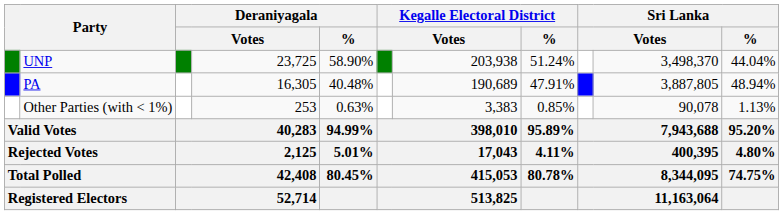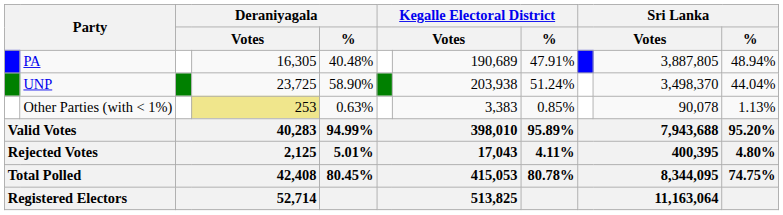 <table class="wikitable">
 <tr>
 <th colspan="2" width="144px"rowspan="2">Party</th>
 <th colspan="3" width="216px">Deraniyagala</th>
 <th colspan="3" width="216px"><a href='#'>Kegalle Electoral District</a></th>
 <th colspan="3" width="216px">Sri Lanka</th>
 </tr>
 <tr>
 <th colspan="2" width="144px">Votes</th>
 <th>%</th>
 <th colspan="2" width="144px">Votes</th>
 <th>%</th>
 <th colspan="2" width="144px">Votes</th>
 <th>%</th>
 </tr>
 <tr>
+<td style="background-color:blue;" width="10px"></td>
+<td style="text-align:left;"><a href='#'>PA</a></td>
+<td style="background-color:white;" width="10px"></td>
+<td style="text-align:right;">16,305</td>
+<td style="text-align:right;">40.48%</td>
+<td style="background-color:white;" width="10px"></td>
+<td style="text-align:right;">190,689</td>
+<td style="text-align:right;">47.91%</td>
+<td style="background-color:blue;" width="10px"></td>
+<td style="text-align:right;">3,887,805</td>
+<td style="text-align:right;">48.94%</td>
+</tr>
+<tr>
 <td style="background-color:green;" width="10px"></td>
 <td style="text-align:left;"><a href='#'>UNP</a></td>
 <td style="background-color:green;" width="10px"></td>
 <td style="text-align:right;">23,725</td>
 <td style="text-align:right;">58.90%</td>
 <td style="background-color:green;" width="10px"></td>
 <td style="text-align:right;">203,938</td>
 <td style="text-align:right;">51.24%</td>
 <td style="background-color:white;" width="10px"></td>
 <td style="text-align:right;">3,498,370</td>
 <td style="text-align:right;">44.04%</td>
 </tr>
 <tr>
-<td style="background-color:blue;" width="10px"></td>
-<td style="text-align:left;"><a href='#'>PA</a></td>
-<td style="background-color:white;" width="10px"></td>
-<td style="text-align:right;">16,305</td>
-<td style="text-align:right;">40.48%</td>
-<td style="background-color:white;" width="10px"></td>
-<td style="text-align:right;">190,689</td>
-<td style="text-align:right;">47.91%</td>
-<td style="background-color:blue;" width="10px"></td>
-<td style="text-align:right;">3,887,805</td>
-<td style="text-align:right;">48.94%</td>
-</tr>
-<tr>
 <td style="background-color:white;" width="10px"></td>
 <td style="text-align:left;">Other Parties (with < 1%)</td>
 <td style="background-color:white;" width="10px"></td>
-<td style="text-align:right;">253</td>
+<td style="background: khaki; text-align:right;">253</td>
 <td style="text-align:right;">0.63%</td>
 <td style="background-color:white;" width="10px"></td>
 <td style="text-align:right;">3,383</td>
 <td style="text-align:right;">0.85%</td>
 <td style="background-color:white;" width="10px"></td>
 <td style="text-align:right;">90,078</td>
 <td style="text-align:right;">1.13%</td>
 </tr>
 <tr>
 <th colspan="2" width="144px"style="text-align:left;">Valid Votes</th>
 <th style="text-align:right;"colspan="2" width="144px">40,283</th>
 <th style="text-align:right;">94.99%</th>
 <th style="text-align:right;"colspan="2" width="144px">398,010</th>
 <th style="text-align:right;">95.89%</th>
 <th style="text-align:right;"colspan="2" width="144px">7,943,688</th>
 <th style="text-align:right;">95.20%</th>
 </tr>
 <tr>
 <th colspan="2" width="144px"style="text-align:left;">Rejected Votes</th>
 <th style="text-align:right;"colspan="2" width="144px">2,125</th>
 <th style="text-align:right;">5.01%</th>
 <th style="text-align:right;"colspan="2" width="144px">17,043</th>
 <th style="text-align:right;">4.11%</th>
 <th style="text-align:right;"colspan="2" width="144px">400,395</th>
 <th style="text-align:right;">4.80%</th>
 </tr>
 <tr>
 <th colspan="2" width="144px"style="text-align:left;">Total Polled</th>
 <th style="text-align:right;"colspan="2" width="144px">42,408</th>
 <th style="text-align:right;">80.45%</th>
 <th style="text-align:right;"colspan="2" width="144px">415,053</th>
 <th style="text-align:right;">80.78%</th>
 <th style="text-align:right;"colspan="2" width="144px">8,344,095</th>
 <th style="text-align:right;">74.75%</th>
 </tr>
 <tr>
 <th colspan="2" width="144px"style="text-align:left;">Registered Electors</th>
 <th style="text-align:right;"colspan="2" width="144px">52,714</th>
 <th></th>
 <th style="text-align:right;"colspan="2" width="144px">513,825</th>
 <th></th>
 <th style="text-align:right;"colspan="2" width="144px">11,163,064</th>
 <th></th>
 </tr>
 </table>
